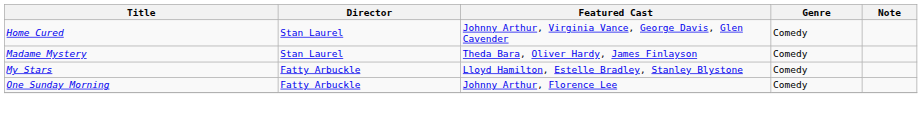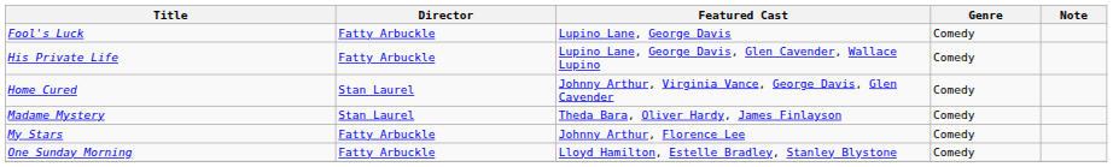 <table class="wikitable">
 <tr>
 <th style="width:30%;">Title</th>
 <th style="width:20%;">Director</th>
 <th style="width:34%;">Featured Cast</th>
 <th style="width:10%;">Genre</th>
 <th style="width:10%;">Note</th>
+</tr>
+<tr>
+<td><em><a href='#'>Fool's Luck</a></em></td>
+<td><a href='#'>Fatty Arbuckle</a></td>
+<td><a href='#'>Lupino Lane</a>, <a href='#'>George Davis</a></td>
+<td>Comedy</td>
+<td></td>
+</tr>
+<tr>
+<td><em><a href='#'>His Private Life</a></em></td>
+<td><a href='#'>Fatty Arbuckle</a></td>
+<td><a href='#'>Lupino Lane</a>, <a href='#'>George Davis</a>, <a href='#'>Glen Cavender</a>, <a href='#'>Wallace Lupino</a></td>
+<td>Comedy</td>
+<td></td>
 </tr>
 <tr>
 <td><em><a href='#'>Home Cured</a></em></td>
 <td><a href='#'>Stan Laurel</a></td>
 <td><a href='#'>Johnny Arthur</a>, <a href='#'>Virginia Vance</a>, <a href='#'>George Davis</a>, <a href='#'>Glen Cavender</a></td>
 <td>Comedy</td>
 <td></td>
 </tr>
 <tr>
 <td><em><a href='#'>Madame Mystery</a></em></td>
 <td><a href='#'>Stan Laurel</a></td>
 <td><a href='#'>Theda Bara</a>, <a href='#'>Oliver Hardy</a>, <a href='#'>James Finlayson</a></td>
 <td>Comedy</td>
 <td></td>
 </tr>
 <tr>
 <td><em><a href='#'>My Stars</a></em></td>
 <td><a href='#'>Fatty Arbuckle</a></td>
-<td><a href='#'>Lloyd Hamilton</a>, <a href='#'>Estelle Bradley</a>, <a href='#'>Stanley Blystone</a></td>
+<td><a href='#'>Johnny Arthur</a>, <a href='#'>Florence Lee</a></td>
 <td>Comedy</td>
 <td></td>
 </tr>
 <tr>
 <td><em><a href='#'>One Sunday Morning</a></em></td>
 <td><a href='#'>Fatty Arbuckle</a></td>
-<td><a href='#'>Johnny Arthur</a>, <a href='#'>Florence Lee</a></td>
+<td><a href='#'>Lloyd Hamilton</a>, <a href='#'>Estelle Bradley</a>, <a href='#'>Stanley Blystone</a></td>
 <td>Comedy</td>
 <td></td>
 </tr>
 <tr>
 </tr>
 </table>
